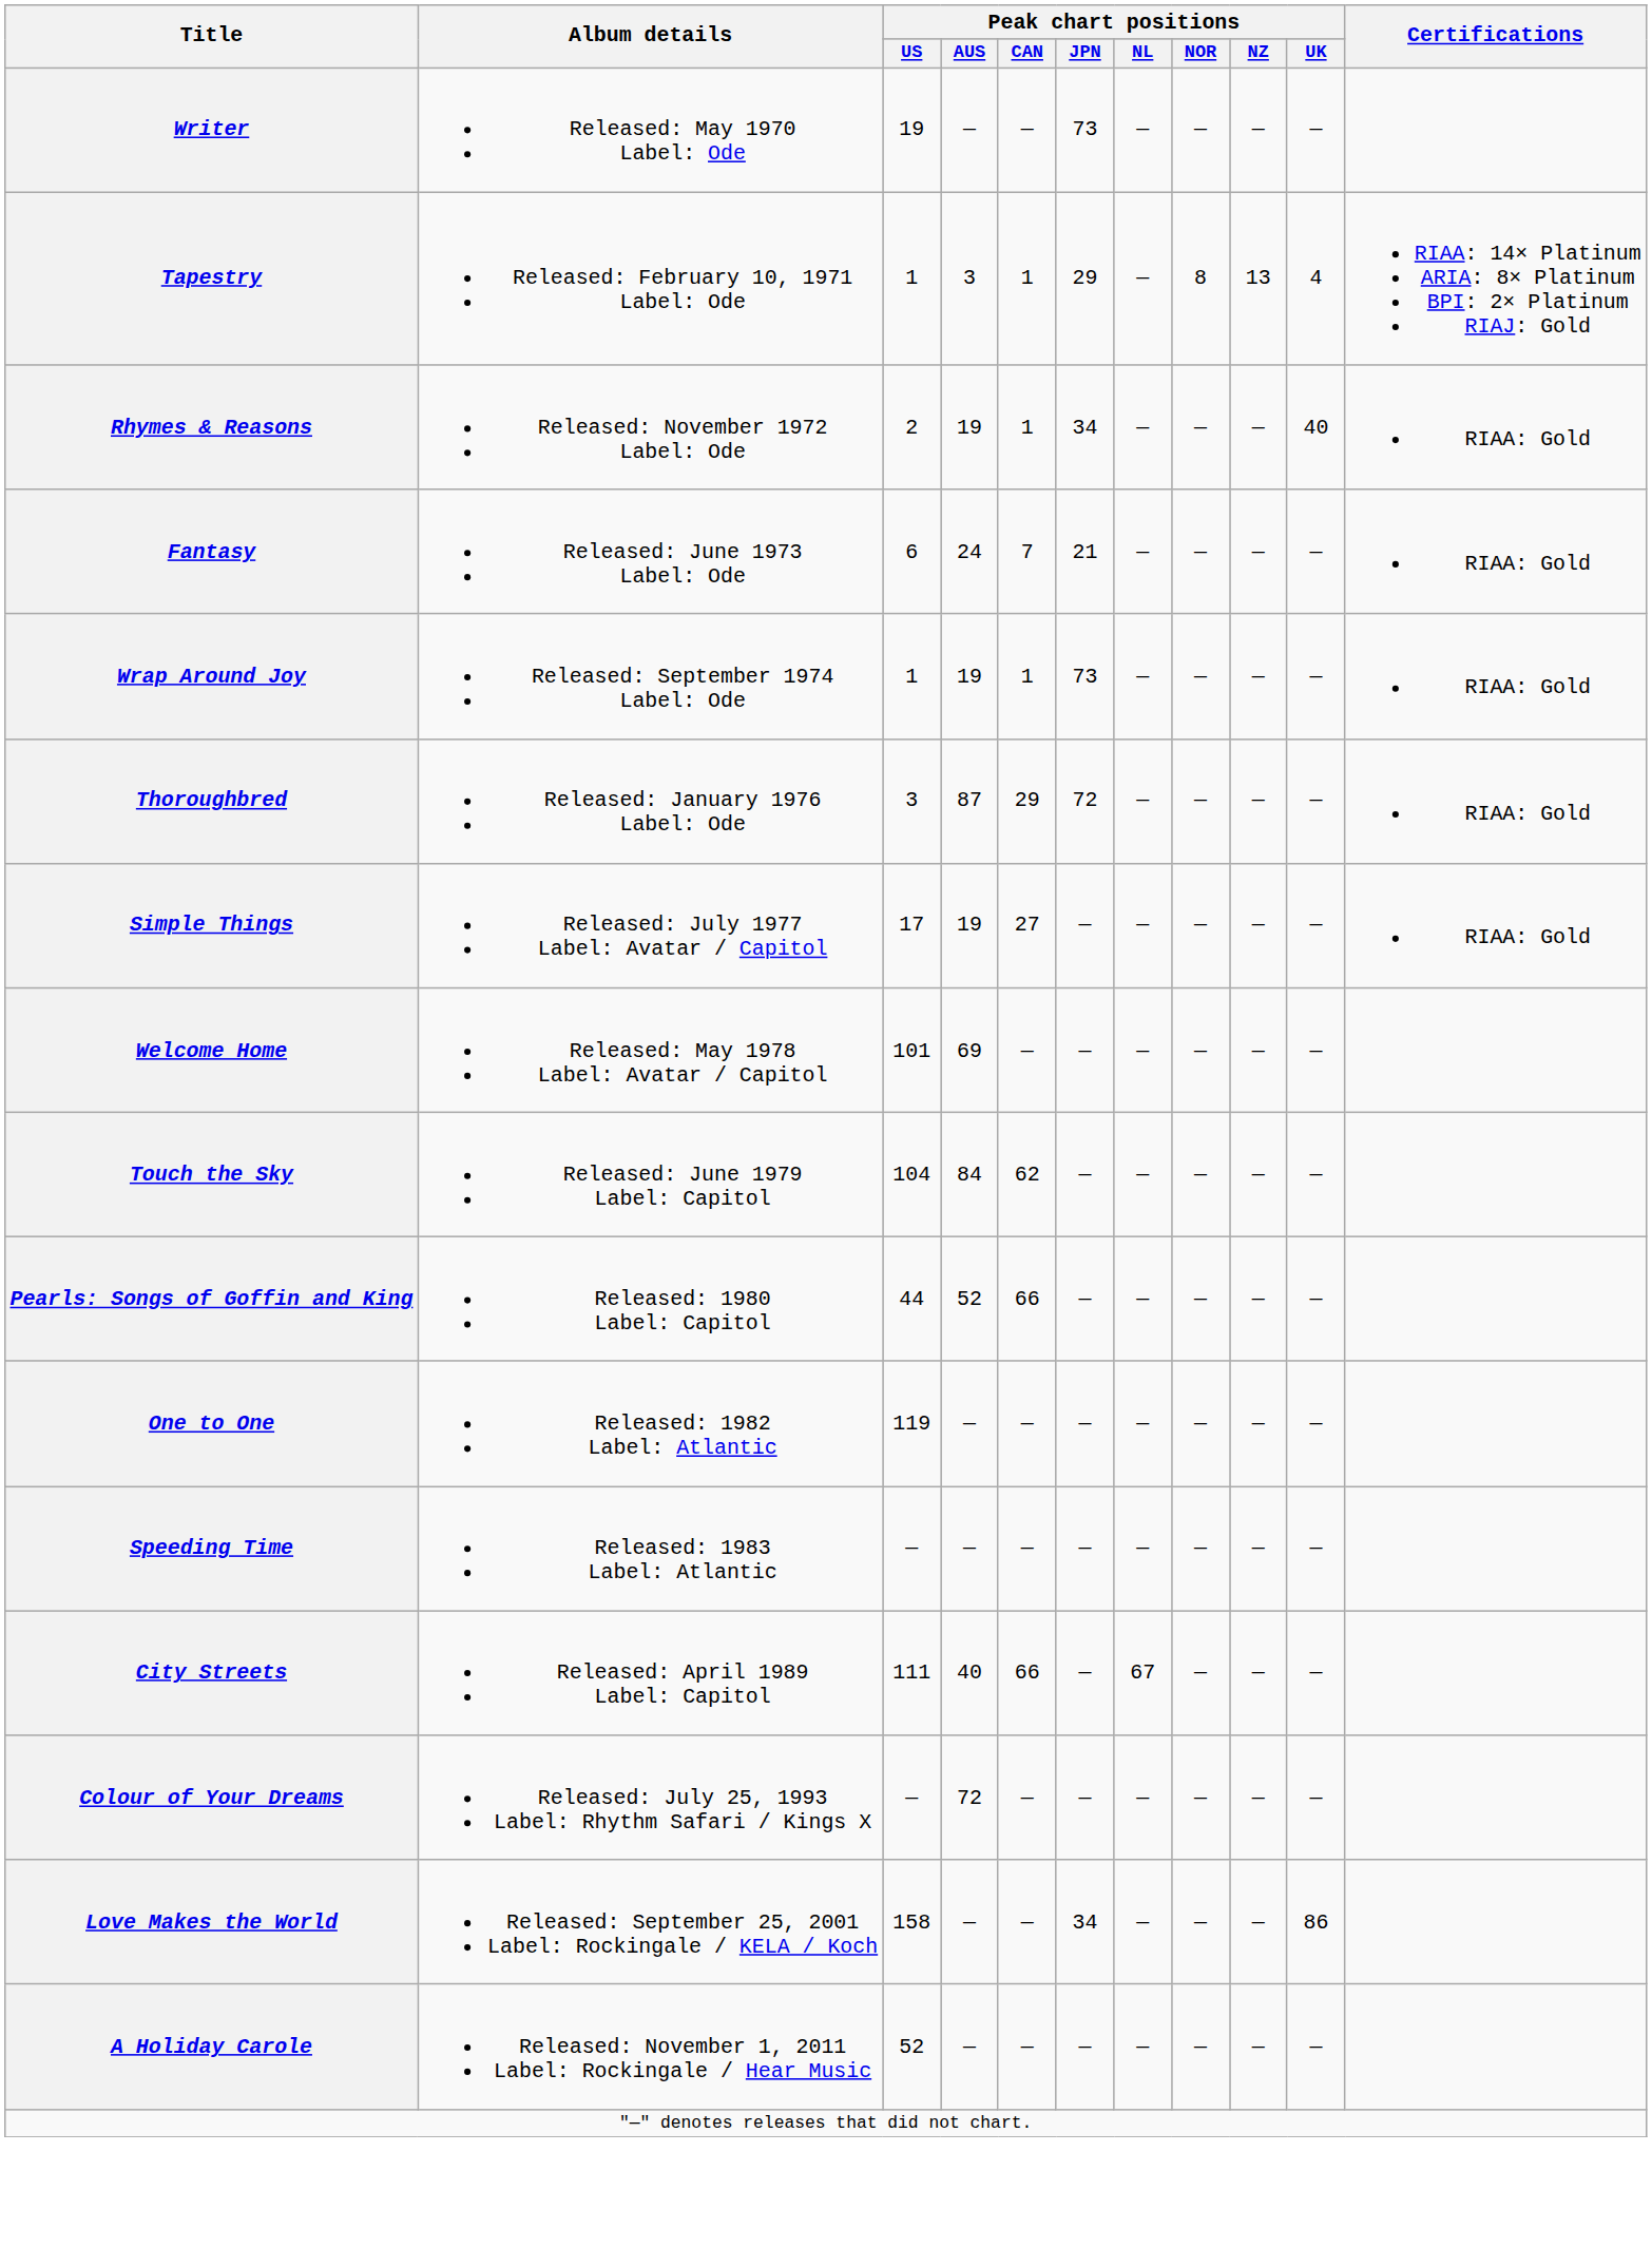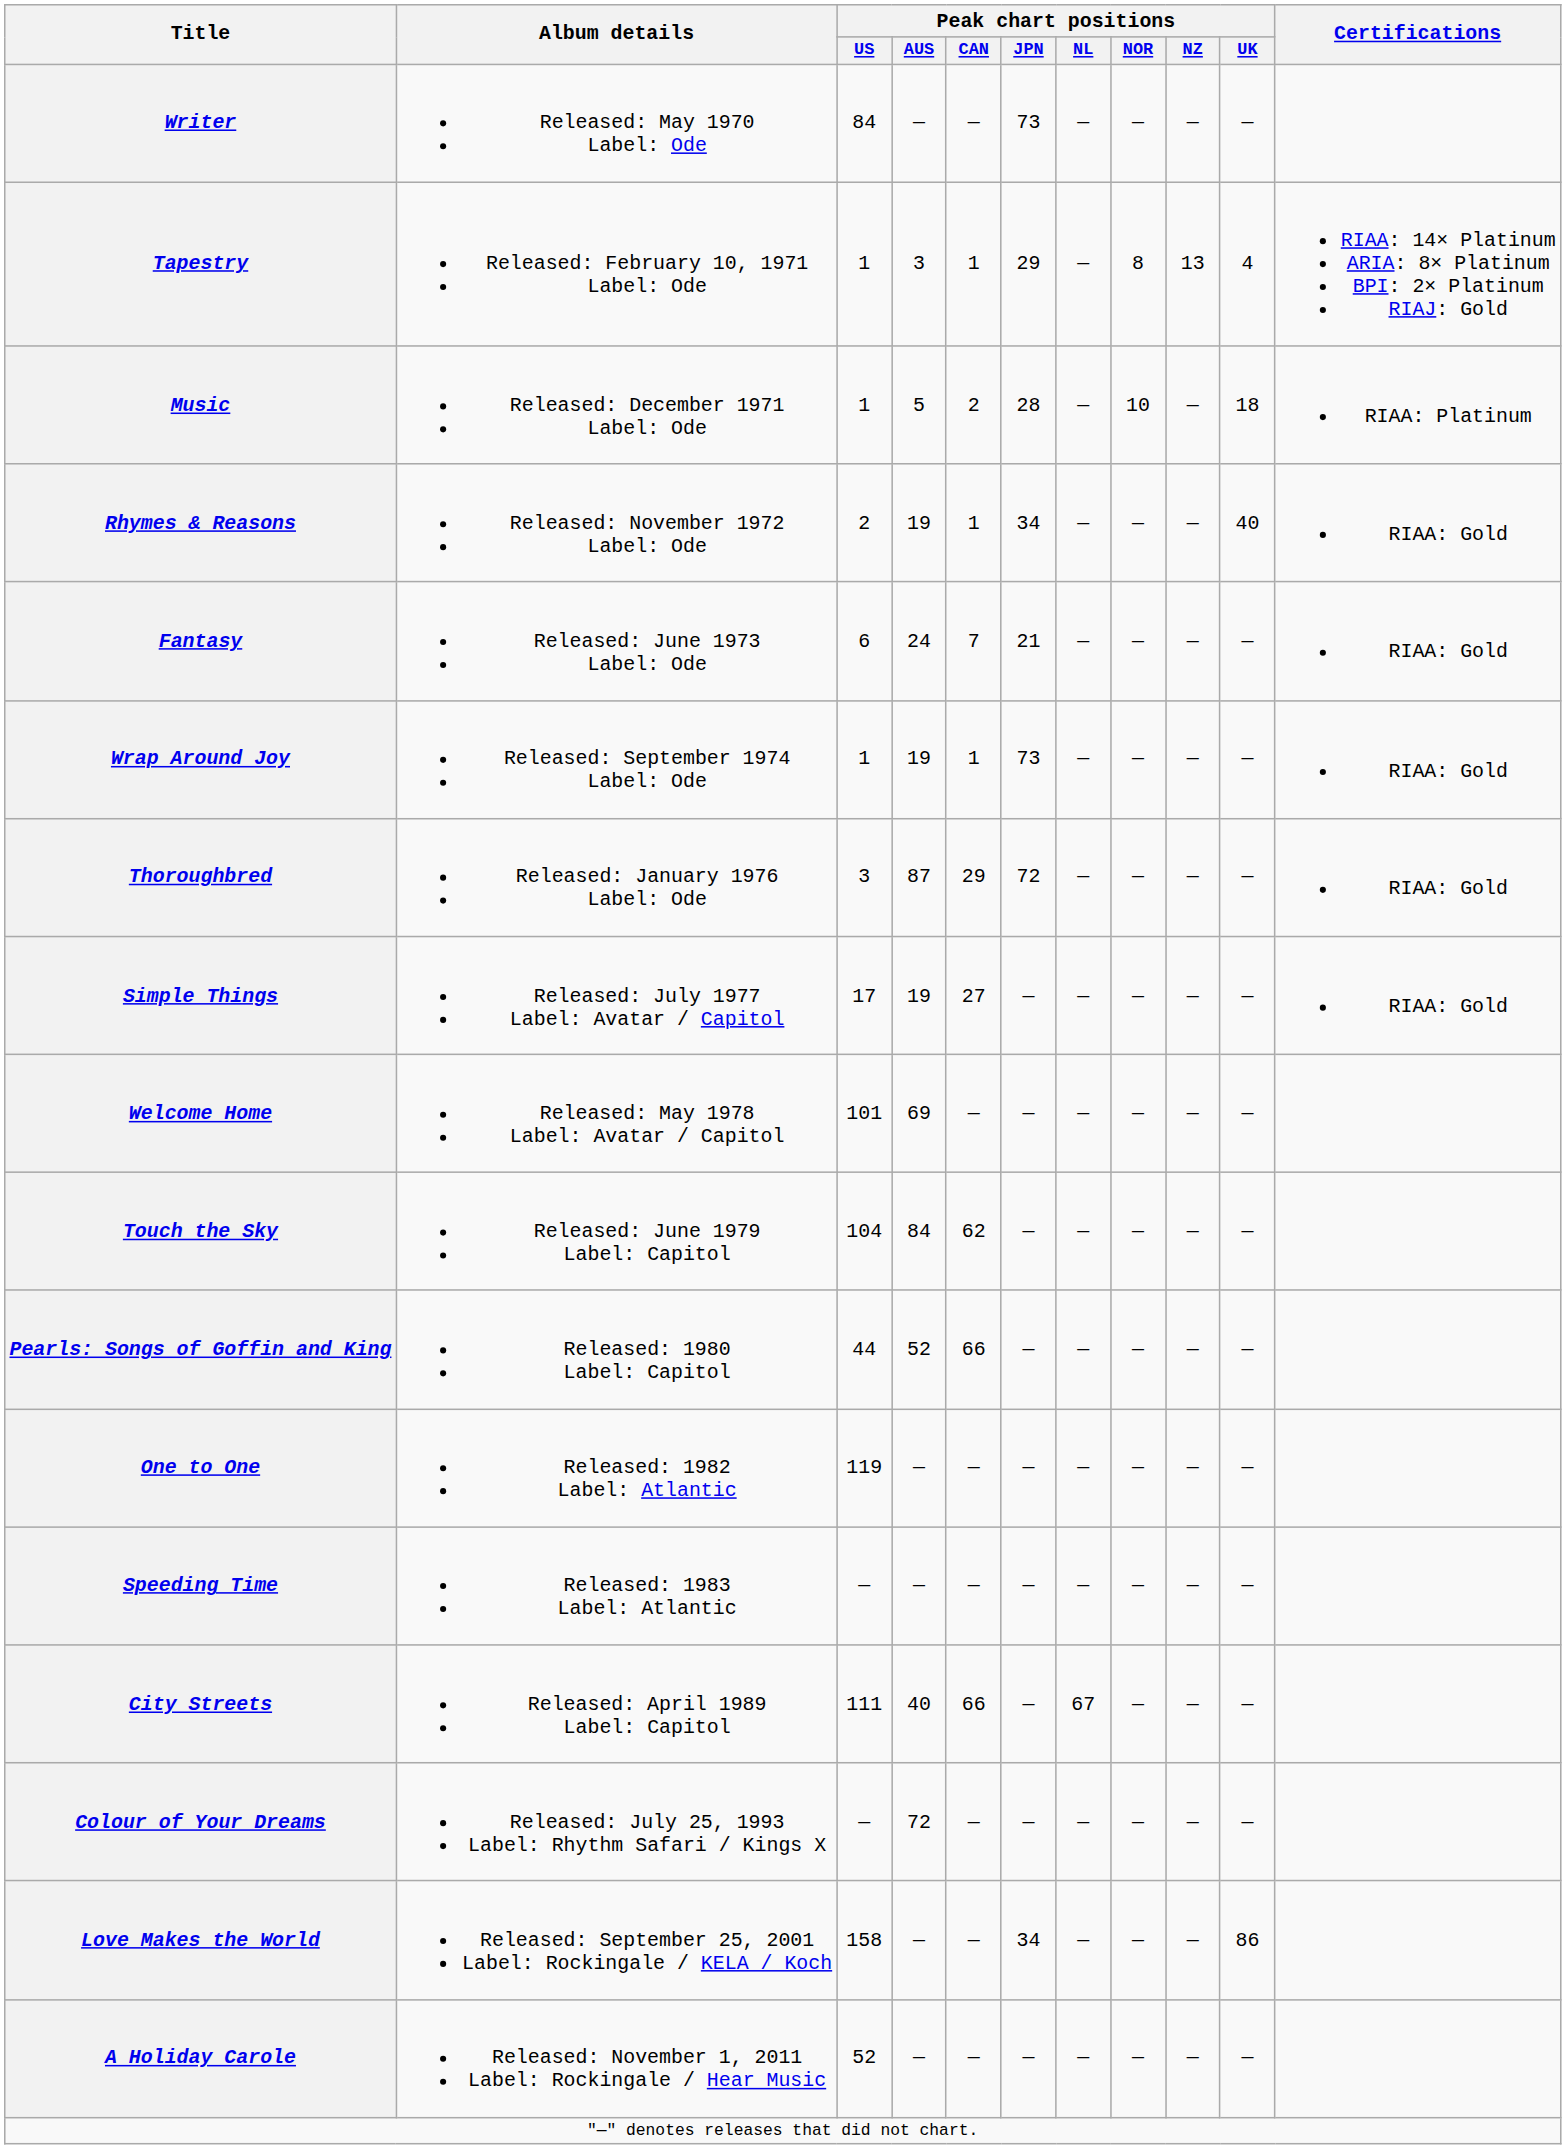 <table class="wikitable plainrowheaders" style="text-align:center;">
 <tr>
 <th scope="col" rowspan="2">Title</th>
 <th scope="col" rowspan="2">Album details</th>
 <th colspan="8" scope="col">Peak chart positions</th>
 <th scope="col" rowspan="2"><a href='#'>Certifications</a></th>
 </tr>
 <tr>
 <th scope="col" style="width:2.75em;font-size:85%;"><a href='#'>US</a><br></th>
 <th scope="col" style="width:2.75em;font-size:85%;"><a href='#'>AUS</a><br></th>
 <th scope="col" style="width:2.75em;font-size:85%;"><a href='#'>CAN</a><br></th>
 <th scope="col" style="width:2.75em;font-size:85%;"><a href='#'>JPN</a><br></th>
 <th scope="col" style="width:2.75em;font-size:85%;"><a href='#'>NL</a><br></th>
 <th scope="col" style="width:2.75em;font-size:85%;"><a href='#'>NOR</a><br></th>
 <th scope="col" style="width:2.75em;font-size:85%;"><a href='#'>NZ</a><br></th>
 <th scope="col" style="width:2.75em;font-size:85%;"><a href='#'>UK</a><br></th>
 </tr>
 <tr>
 <th scope="row"><em><a href='#'>Writer</a></em></th>
 <td><br><ul><li>Released: May 1970</li><li>Label: <a href='#'>Ode</a></li></ul></td>
-<td>19</td>
+<td>84</td>
 <td>—</td>
 <td>—</td>
 <td>73</td>
 <td>—</td>
 <td>—</td>
 <td>—</td>
 <td>—</td>
 <td></td>
 </tr>
 <tr>
 <th scope="row"><em><a href='#'>Tapestry</a></em></th>
 <td><br><ul><li>Released: February 10, 1971</li><li>Label: Ode</li></ul></td>
 <td>1</td>
 <td>3</td>
 <td>1</td>
 <td>29</td>
 <td>—</td>
 <td>8</td>
 <td>13</td>
 <td>4</td>
 <td><br><ul><li><a href='#'>RIAA</a>: 14× Platinum</li><li><a href='#'>ARIA</a>: 8× Platinum</li><li><a href='#'>BPI</a>: 2× Platinum</li><li><a href='#'>RIAJ</a>: Gold</li></ul></td>
+</tr>
+<tr>
+<th scope="row"><em><a href='#'>Music</a></em></th>
+<td><br><ul><li>Released: December 1971</li><li>Label: Ode</li></ul></td>
+<td>1</td>
+<td>5</td>
+<td>2</td>
+<td>28</td>
+<td>—</td>
+<td>10</td>
+<td>—</td>
+<td>18</td>
+<td><br><ul><li>RIAA: Platinum</li></ul></td>
 </tr>
 <tr>
 <th scope="row"><em><a href='#'>Rhymes & Reasons</a></em></th>
 <td><br><ul><li>Released: November 1972</li><li>Label: Ode</li></ul></td>
 <td>2</td>
 <td>19</td>
 <td>1</td>
 <td>34</td>
 <td>—</td>
 <td>—</td>
 <td>—</td>
 <td>40</td>
 <td><br><ul><li>RIAA: Gold</li></ul></td>
 </tr>
 <tr>
 <th scope="row"><em><a href='#'>Fantasy</a></em></th>
 <td><br><ul><li>Released: June 1973</li><li>Label: Ode</li></ul></td>
 <td>6</td>
 <td>24</td>
 <td>7</td>
 <td>21</td>
 <td>—</td>
 <td>—</td>
 <td>—</td>
 <td>—</td>
 <td><br><ul><li>RIAA: Gold</li></ul></td>
 </tr>
 <tr>
 <th scope="row"><em><a href='#'>Wrap Around Joy</a></em></th>
 <td><br><ul><li>Released: September 1974</li><li>Label: Ode</li></ul></td>
 <td>1</td>
 <td>19</td>
 <td>1</td>
 <td>73</td>
 <td>—</td>
 <td>—</td>
 <td>—</td>
 <td>—</td>
 <td><br><ul><li>RIAA: Gold</li></ul></td>
 </tr>
 <tr>
 <th scope="row"><em><a href='#'>Thoroughbred</a></em></th>
 <td><br><ul><li>Released: January 1976</li><li>Label: Ode</li></ul></td>
 <td>3</td>
 <td>87</td>
 <td>29</td>
 <td>72</td>
 <td>—</td>
 <td>—</td>
 <td>—</td>
 <td>—</td>
 <td><br><ul><li>RIAA: Gold</li></ul></td>
 </tr>
 <tr>
 <th scope="row"><em><a href='#'>Simple Things</a></em></th>
 <td><br><ul><li>Released: July 1977</li><li>Label: Avatar / <a href='#'>Capitol</a></li></ul></td>
 <td>17</td>
 <td>19</td>
 <td>27</td>
 <td>—</td>
 <td>—</td>
 <td>—</td>
 <td>—</td>
 <td>—</td>
 <td><br><ul><li>RIAA: Gold</li></ul></td>
 </tr>
 <tr>
 <th scope="row"><em><a href='#'>Welcome Home</a></em></th>
 <td><br><ul><li>Released: May 1978</li><li>Label: Avatar / Capitol</li></ul></td>
 <td>101</td>
 <td>69</td>
 <td>—</td>
 <td>—</td>
 <td>—</td>
 <td>—</td>
 <td>—</td>
 <td>—</td>
 <td></td>
 </tr>
 <tr>
 <th scope="row"><em><a href='#'>Touch the Sky</a></em></th>
 <td><br><ul><li>Released: June 1979</li><li>Label: Capitol</li></ul></td>
 <td>104</td>
 <td>84</td>
 <td>62</td>
 <td>—</td>
 <td>—</td>
 <td>—</td>
 <td>—</td>
 <td>—</td>
 <td></td>
 </tr>
 <tr>
 <th scope="row"><em><a href='#'>Pearls: Songs of Goffin and King</a></em></th>
 <td><br><ul><li>Released: 1980</li><li>Label: Capitol</li></ul></td>
 <td>44</td>
 <td>52</td>
 <td>66</td>
 <td>—</td>
 <td>—</td>
 <td>—</td>
 <td>—</td>
 <td>—</td>
 <td></td>
 </tr>
 <tr>
 <th scope="row"><em><a href='#'>One to One</a></em></th>
 <td><br><ul><li>Released: 1982</li><li>Label: <a href='#'>Atlantic</a></li></ul></td>
 <td>119</td>
 <td>—</td>
 <td>—</td>
 <td>—</td>
 <td>—</td>
 <td>—</td>
 <td>—</td>
 <td>—</td>
 <td></td>
 </tr>
 <tr>
 <th scope="row"><em><a href='#'>Speeding Time</a></em></th>
 <td><br><ul><li>Released: 1983</li><li>Label: Atlantic</li></ul></td>
 <td>—</td>
 <td>—</td>
 <td>—</td>
 <td>—</td>
 <td>—</td>
 <td>—</td>
 <td>—</td>
 <td>—</td>
 <td></td>
 </tr>
 <tr>
 <th scope="row"><em><a href='#'>City Streets</a></em></th>
 <td><br><ul><li>Released: April 1989</li><li>Label: Capitol</li></ul></td>
 <td>111</td>
 <td>40</td>
 <td>66</td>
 <td>—</td>
 <td>67</td>
 <td>—</td>
 <td>—</td>
 <td>—</td>
 <td></td>
 </tr>
 <tr>
 <th scope="row"><em><a href='#'>Colour of Your Dreams</a></em></th>
 <td><br><ul><li>Released: July 25, 1993</li><li>Label: Rhythm Safari / Kings X</li></ul></td>
 <td>—</td>
 <td>72</td>
 <td>—</td>
 <td>—</td>
 <td>—</td>
 <td>—</td>
 <td>—</td>
 <td>—</td>
 <td></td>
 </tr>
 <tr>
 <th scope="row"><em><a href='#'>Love Makes the World</a></em></th>
 <td><br><ul><li>Released: September 25, 2001</li><li>Label: Rockingale / <a href='#'>KELA / Koch</a></li></ul></td>
 <td>158</td>
 <td>—</td>
 <td>—</td>
 <td>34</td>
 <td>—</td>
 <td>—</td>
 <td>—</td>
 <td>86</td>
 <td></td>
 </tr>
 <tr>
 <th scope="row"><em><a href='#'>A Holiday Carole</a></em></th>
 <td><br><ul><li>Released: November 1, 2011</li><li>Label: Rockingale / <a href='#'>Hear Music</a></li></ul></td>
 <td>52</td>
 <td>—</td>
 <td>—</td>
 <td>—</td>
 <td>—</td>
 <td>—</td>
 <td>—</td>
 <td>—</td>
 <td></td>
 </tr>
 <tr>
 <td colspan="11" align="center" style="font-size:8pt">"—" denotes releases that did not chart.</td>
 </tr>
 </table>
